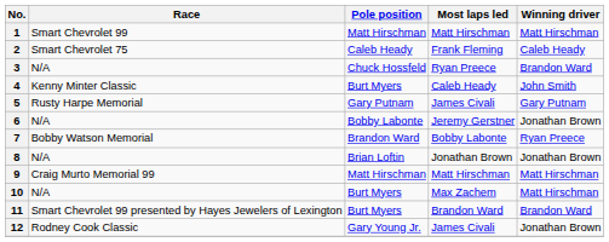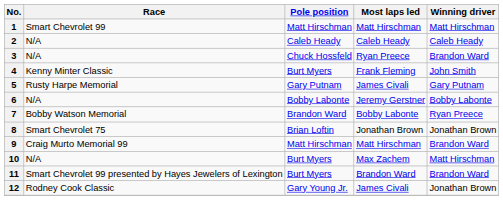 <table class="wikitable sortable" style="font-size:95%">
 <tr>
 <th>No.</th>
 <th>Race</th>
 <th><a href='#'>Pole position</a></th>
 <th>Most laps led</th>
 <th>Winning driver</th>
 </tr>
 <tr>
 <th>1</th>
 <td>Smart Chevrolet 99</td>
 <td><a href='#'>Matt Hirschman</a></td>
 <td><a href='#'>Matt Hirschman</a></td>
 <td><a href='#'>Matt Hirschman</a></td>
 </tr>
 <tr>
 <th>2</th>
-<td>Smart Chevrolet 75</td>
+<td>N/A</td>
 <td><a href='#'>Caleb Heady</a></td>
-<td><a href='#'>Frank Fleming</a></td>
+<td><a href='#'>Caleb Heady</a></td>
 <td><a href='#'>Caleb Heady</a></td>
 </tr>
 <tr>
 <th>3</th>
 <td>N/A</td>
 <td><a href='#'>Chuck Hossfeld</a></td>
 <td><a href='#'>Ryan Preece</a></td>
 <td><a href='#'>Brandon Ward</a></td>
 </tr>
 <tr>
 <th>4</th>
 <td>Kenny Minter Classic</td>
 <td><a href='#'>Burt Myers</a></td>
-<td><a href='#'>Caleb Heady</a></td>
+<td><a href='#'>Frank Fleming</a></td>
 <td><a href='#'>John Smith</a></td>
 </tr>
 <tr>
 <th>5</th>
 <td>Rusty Harpe Memorial</td>
 <td><a href='#'>Gary Putnam</a></td>
 <td><a href='#'>James Civali</a></td>
 <td><a href='#'>Gary Putnam</a></td>
 </tr>
 <tr>
 <th>6</th>
 <td>N/A</td>
 <td><a href='#'>Bobby Labonte</a></td>
 <td><a href='#'>Jeremy Gerstner</a></td>
-<td>Jonathan Brown</td>
+<td><a href='#'>Bobby Labonte</a></td>
 </tr>
 <tr>
 <th>7</th>
 <td>Bobby Watson Memorial</td>
 <td><a href='#'>Brandon Ward</a></td>
 <td><a href='#'>Bobby Labonte</a></td>
 <td><a href='#'>Ryan Preece</a></td>
 </tr>
 <tr>
 <th>8</th>
-<td>N/A</td>
+<td>Smart Chevrolet 75</td>
 <td><a href='#'>Brian Loftin</a></td>
 <td>Jonathan Brown</td>
 <td>Jonathan Brown</td>
 </tr>
 <tr>
 <th>9</th>
 <td>Craig Murto Memorial 99</td>
 <td><a href='#'>Matt Hirschman</a></td>
 <td><a href='#'>Matt Hirschman</a></td>
-<td><a href='#'>Matt Hirschman</a></td>
+<td><a href='#'>Brandon Ward</a></td>
 </tr>
 <tr>
 <th>10</th>
 <td>N/A</td>
 <td><a href='#'>Burt Myers</a></td>
 <td><a href='#'>Max Zachem</a></td>
 <td><a href='#'>Matt Hirschman</a></td>
 </tr>
 <tr>
 <th>11</th>
 <td>Smart Chevrolet 99 presented by Hayes Jewelers of Lexington</td>
 <td><a href='#'>Burt Myers</a></td>
 <td><a href='#'>Brandon Ward</a></td>
 <td><a href='#'>Brandon Ward</a></td>
 </tr>
 <tr>
 <th>12</th>
 <td>Rodney Cook Classic</td>
 <td><a href='#'>Gary Young Jr.</a></td>
 <td><a href='#'>James Civali</a></td>
 <td>Jonathan Brown</td>
 </tr>
 <tr>
 </tr>
 </table>
